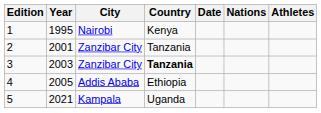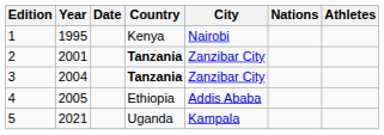 <table class="wikitable">
 <tr>
 <th>Edition</th>
 <th>Year</th>
+<th>Date</th>
+<th>Country</th>
 <th>City</th>
-<th>Country</th>
-<th>Date</th>
 <th>Nations</th>
 <th>Athletes</th>
 </tr>
 <tr>
 <td>1</td>
 <td>1995</td>
+<td></td>
+<td>Kenya</td>
 <td><a href='#'>Nairobi</a></td>
-<td>Kenya</td>
-<td></td>
 <td></td>
 <td></td>
 </tr>
 <tr>
 <td>2</td>
 <td>2001</td>
+<td></td>
+<td><strong>Tanzania</strong></td>
 <td><a href='#'>Zanzibar City</a></td>
-<td>Tanzania</td>
-<td></td>
 <td></td>
 <td></td>
 </tr>
 <tr>
 <td>3</td>
-<td>2003</td>
+<td>2004</td>
+<td></td>
+<td><strong>Tanzania</strong></td>
 <td><a href='#'>Zanzibar City</a></td>
-<td><strong>Tanzania</strong></td>
-<td></td>
 <td></td>
 <td></td>
 </tr>
 <tr>
 <td>4</td>
 <td>2005</td>
+<td></td>
+<td>Ethiopia</td>
 <td><a href='#'>Addis Ababa</a></td>
-<td>Ethiopia</td>
-<td></td>
 <td></td>
 <td></td>
 </tr>
 <tr>
 <td>5</td>
 <td>2021</td>
+<td></td>
+<td>Uganda</td>
 <td><a href='#'>Kampala</a></td>
-<td>Uganda</td>
-<td></td>
 <td></td>
 <td></td>
 </tr>
 </table>
